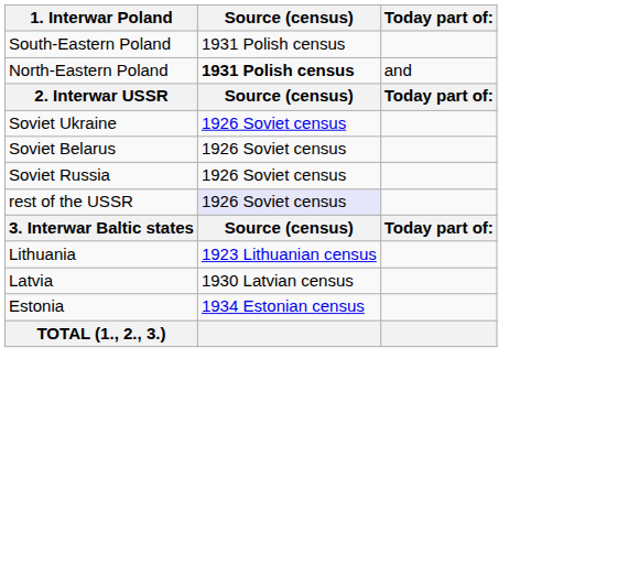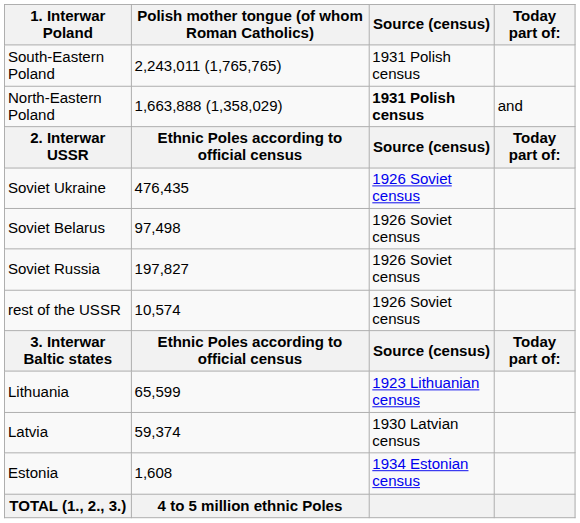 <table class="wikitable">
 <tr>
 <th>1. Interwar Poland</th>
+<th>Polish mother tongue (of whom Roman Catholics)</th>
 <th>Source (census)</th>
 <th>Today part of:</th>
 </tr>
 <tr>
 <td>South-Eastern Poland</td>
+<td>2,243,011 (1,765,765)</td>
 <td>1931 Polish census</td>
 <td></td>
 </tr>
 <tr>
 <td>North-Eastern Poland</td>
+<td>1,663,888 (1,358,029)</td>
 <td><strong>1931 Polish census</strong></td>
 <td> and </td>
 </tr>
 <tr>
 <th>2. Interwar USSR</th>
+<th>Ethnic Poles according to official census</th>
 <th>Source (census)</th>
 <th>Today part of:</th>
 </tr>
 <tr>
 <td>Soviet Ukraine</td>
+<td>476,435</td>
 <td><a href='#'>1926 Soviet census</a></td>
 <td></td>
 </tr>
 <tr>
 <td>Soviet Belarus</td>
+<td>97,498</td>
 <td>1926 Soviet census</td>
 <td></td>
 </tr>
 <tr>
 <td>Soviet Russia</td>
+<td>197,827</td>
 <td>1926 Soviet census</td>
 <td></td>
 </tr>
 <tr>
 <td>rest of the USSR</td>
-<td style="background: lavender;">1926 Soviet census</td>
+<td>10,574</td>
+<td>1926 Soviet census</td>
 <td></td>
 </tr>
 <tr>
 <th>3. Interwar Baltic states</th>
+<th>Ethnic Poles according to official census</th>
 <th>Source (census)</th>
 <th>Today part of:</th>
 </tr>
 <tr>
 <td>Lithuania</td>
+<td>65,599 </td>
 <td><a href='#'>1923 Lithuanian census</a></td>
 <td></td>
 </tr>
 <tr>
 <td>Latvia</td>
+<td>59,374</td>
 <td>1930 Latvian census</td>
 <td></td>
 </tr>
 <tr>
 <td>Estonia</td>
+<td>1,608</td>
 <td><a href='#'>1934 Estonian census</a></td>
 <td></td>
 </tr>
 <tr>
 <th>TOTAL (1., 2., 3.)</th>
+<th>4 to 5 million ethnic Poles</th>
 <th></th>
 <th></th>
 </tr>
 </table>
